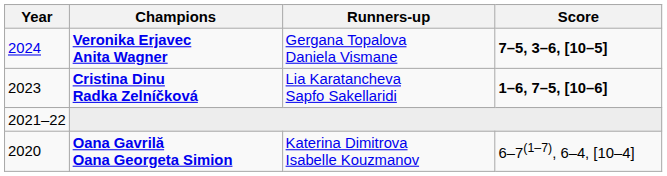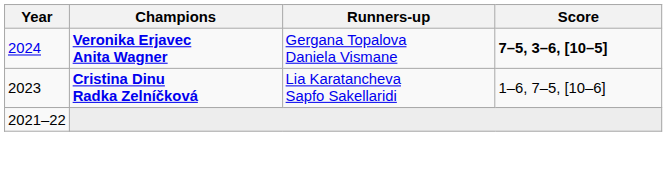 <table class="wikitable" style="font-size:90%">
 <tr>
 <th>Year</th>
 <th width="200">Champions</th>
 <th width="200">Runners-up</th>
 <th width="155">Score</th>
 </tr>
 <tr>
 <td><a href='#'>2024</a></td>
 <td> <strong><a href='#'>Veronika Erjavec</a></strong> <br>  <strong><a href='#'>Anita Wagner</a></strong></td>
 <td> <a href='#'>Gergana Topalova</a> <br>  <a href='#'>Daniela Vismane</a></td>
 <td><strong>7–5, 3–6, [10–5]</strong></td>
 </tr>
 <tr>
 <td>2023</td>
 <td> <strong><a href='#'>Cristina Dinu</a></strong> <br>  <strong><a href='#'>Radka Zelníčková</a></strong></td>
 <td> <a href='#'>Lia Karatancheva</a> <br>  <a href='#'>Sapfo Sakellaridi</a></td>
-<td><strong>1–6, 7–5, [10–6]</strong></td>
+<td>1–6, 7–5, [10–6]</td>
 </tr>
 <tr>
 <td>2021–22</td>
 <td colspan=3 bgcolor="#ededed"></td>
 </tr>
-<tr>
-<td>2020</td>
-<td> <strong><a href='#'>Oana Gavrilă</a></strong> <br>  <strong><a href='#'>Oana Georgeta Simion</a></strong></td>
-<td> <a href='#'>Katerina Dimitrova</a> <br>  <a href='#'>Isabelle Kouzmanov</a></td>
-<td>6–7<sup>(1–7)</sup>, 6–4, [10–4]</td>
-</tr>
 </table>
